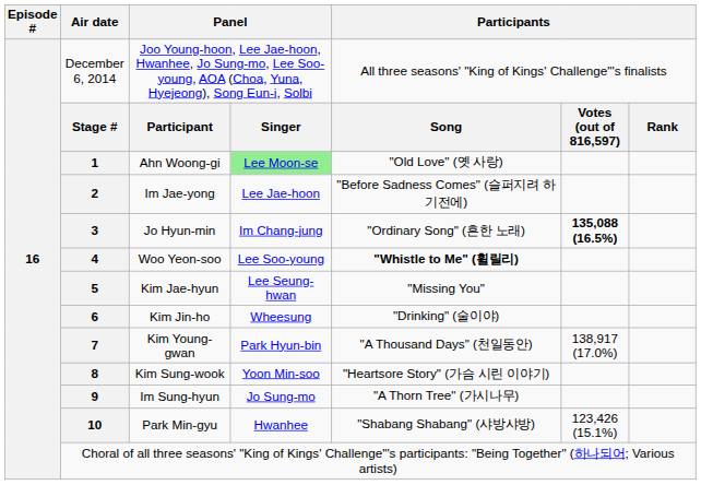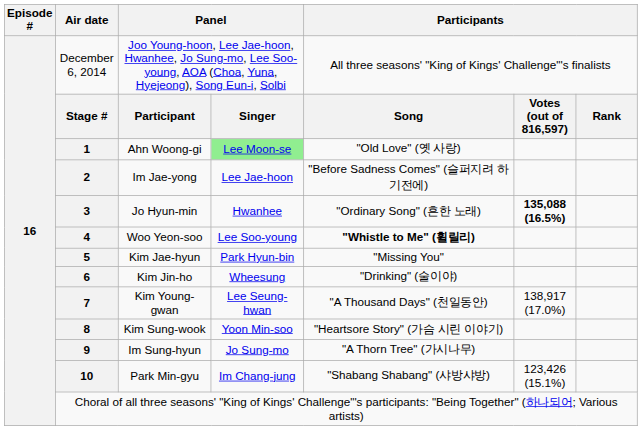 <table class="wikitable" style="text-align:center;">
 <tr>
 <th width="5%">Episode #</th>
 <th width="10%">Air date</th>
 <th colspan="2">Panel</th>
 <th colspan="3">Participants</th>
 </tr>
 <tr>
 <th rowspan="13">16</th>
 <td>December 6, 2014</td>
 <td colspan="2"><a href='#'>Joo Young-hoon</a>, <a href='#'>Lee Jae-hoon</a>, <a href='#'>Hwanhee</a>, <a href='#'>Jo Sung-mo</a>, <a href='#'>Lee Soo-young</a>, <a href='#'>AOA</a> (<a href='#'>Choa</a>, <a href='#'>Yuna</a>, <a href='#'>Hyejeong</a>), <a href='#'>Song Eun-i</a>, <a href='#'>Solbi</a></td>
 <td colspan="3">All three seasons' "King of Kings' Challenge"'s finalists </td>
 </tr>
 <tr>
 <th>Stage #</th>
 <th width="15%">Participant</th>
 <th width="15%">Singer</th>
 <th width="35%">Song</th>
 <th width="10%">Votes<br>(out of 816,597)</th>
 <th width="10%">Rank</th>
 </tr>
 <tr>
 <th>1</th>
 <td>Ahn Woong-gi</td>
 <td style="background: lightgreen;"><a href='#'>Lee Moon-se</a></td>
 <td>"Old Love" (옛 사랑)</td>
 <td></td>
 <td></td>
 </tr>
 <tr>
 <th>2</th>
 <td>Im Jae-yong</td>
 <td><a href='#'>Lee Jae-hoon</a></td>
 <td>"Before Sadness Comes" (슬퍼지려 하기전에)</td>
 <td></td>
 <td></td>
 </tr>
 <tr>
 <th>3</th>
 <td>Jo Hyun-min</td>
-<td><a href='#'>Im Chang-jung</a></td>
+<td><a href='#'>Hwanhee</a></td>
 <td>"Ordinary Song" (흔한 노래)</td>
 <td><strong>135,088<br>(16.5%)</strong></td>
 <td></td>
 </tr>
 <tr>
 <th>4</th>
 <td>Woo Yeon-soo</td>
 <td><a href='#'>Lee Soo-young</a></td>
 <td><strong>"Whistle to Me" (휠릴리)</strong></td>
 <td></td>
 <td></td>
 </tr>
 <tr>
 <th>5</th>
 <td>Kim Jae-hyun</td>
-<td><a href='#'>Lee Seung-hwan</a></td>
+<td><a href='#'>Park Hyun-bin</a></td>
 <td>"Missing You"</td>
 <td></td>
 <td></td>
 </tr>
 <tr>
 <th>6</th>
 <td>Kim Jin-ho</td>
 <td><a href='#'>Wheesung</a></td>
 <td>"Drinking" (술이야)</td>
 <td></td>
 <td></td>
 </tr>
 <tr>
 <th>7</th>
 <td>Kim Young-gwan</td>
-<td><a href='#'>Park Hyun-bin</a></td>
+<td><a href='#'>Lee Seung-hwan</a></td>
 <td>"A Thousand Days" (천일동안)</td>
 <td>138,917<br>(17.0%)</td>
 <td></td>
 </tr>
 <tr>
 <th>8</th>
 <td>Kim Sung-wook</td>
 <td><a href='#'>Yoon Min-soo</a></td>
 <td>"Heartsore Story" (가슴 시린 이야기)<br></td>
 <td></td>
 <td></td>
 </tr>
 <tr>
 <th>9</th>
 <td>Im Sung-hyun</td>
 <td><a href='#'>Jo Sung-mo</a></td>
 <td>"A Thorn Tree" (가시나무)</td>
 <td></td>
 <td></td>
 </tr>
 <tr>
 <th>10</th>
 <td>Park Min-gyu</td>
-<td><a href='#'>Hwanhee</a></td>
+<td><a href='#'>Im Chang-jung</a></td>
 <td>"Shabang Shabang" (샤방샤방)</td>
 <td>123,426<br>(15.1%)</td>
 <td></td>
 </tr>
 <tr>
 <td colspan="6">Choral of all three seasons' "King of Kings' Challenge"'s participants: "Being Together" (<a href='#'>하나되어</a>; Various artists)</td>
 </tr>
 </table>
